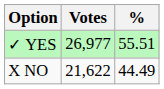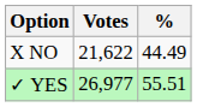 <table class="wikitable">
 <tr>
 <th>Option</th>
 <th>Votes</th>
 <th>%</th>
 </tr>
 <tr>
+<td>X NO</td>
+<td>21,622</td>
+<td>44.49</td>
+</tr>
+<tr>
 <td style=background:#bbf8be>✓ YES</td>
 <td style=background:#bbf8be>26,977</td>
 <td style=background:#bbf8be>55.51</td>
 </tr>
-<tr>
-<td>X NO</td>
-<td>21,622</td>
-<td>44.49</td>
-</tr>
 </table>
